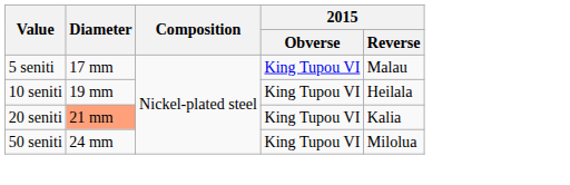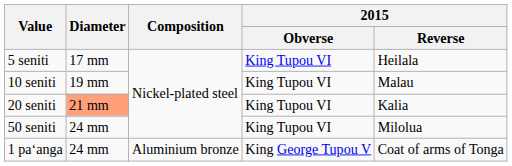 <table class="wikitable">
 <tr>
 <th rowspan="2">Value</th>
 <th rowspan="2">Diameter</th>
 <th rowspan="2">Composition</th>
 <th colspan="2">2015</th>
 </tr>
 <tr>
 <th>Obverse</th>
 <th>Reverse</th>
 </tr>
 <tr>
 <td>5 seniti</td>
 <td>17 mm</td>
 <td rowspan="4">Nickel-plated steel</td>
 <td><a href='#'>King Tupou VI</a></td>
-<td>Malau</td>
+<td>Heilala</td>
 </tr>
 <tr>
 <td>10 seniti</td>
 <td>19 mm</td>
 <td>King Tupou VI</td>
-<td>Heilala</td>
+<td>Malau</td>
 </tr>
 <tr>
 <td>20 seniti</td>
 <td style="background: lightsalmon;">21 mm</td>
 <td>King Tupou VI</td>
 <td>Kalia</td>
 </tr>
 <tr>
 <td>50 seniti</td>
 <td>24 mm</td>
 <td>King Tupou VI</td>
 <td>Milolua</td>
 </tr>
+<tr>
+<td>1 paʻanga</td>
+<td>24 mm</td>
+<td>Aluminium bronze</td>
+<td>King <a href='#'>George Tupou V</a></td>
+<td>Coat of arms of Tonga</td>
+</tr>
 </table>
